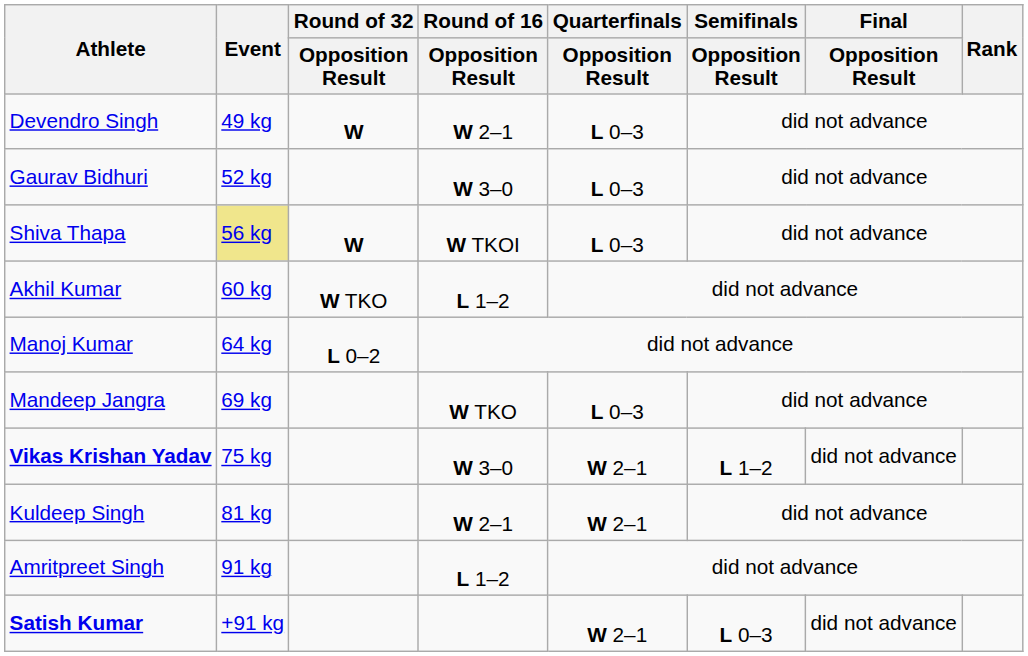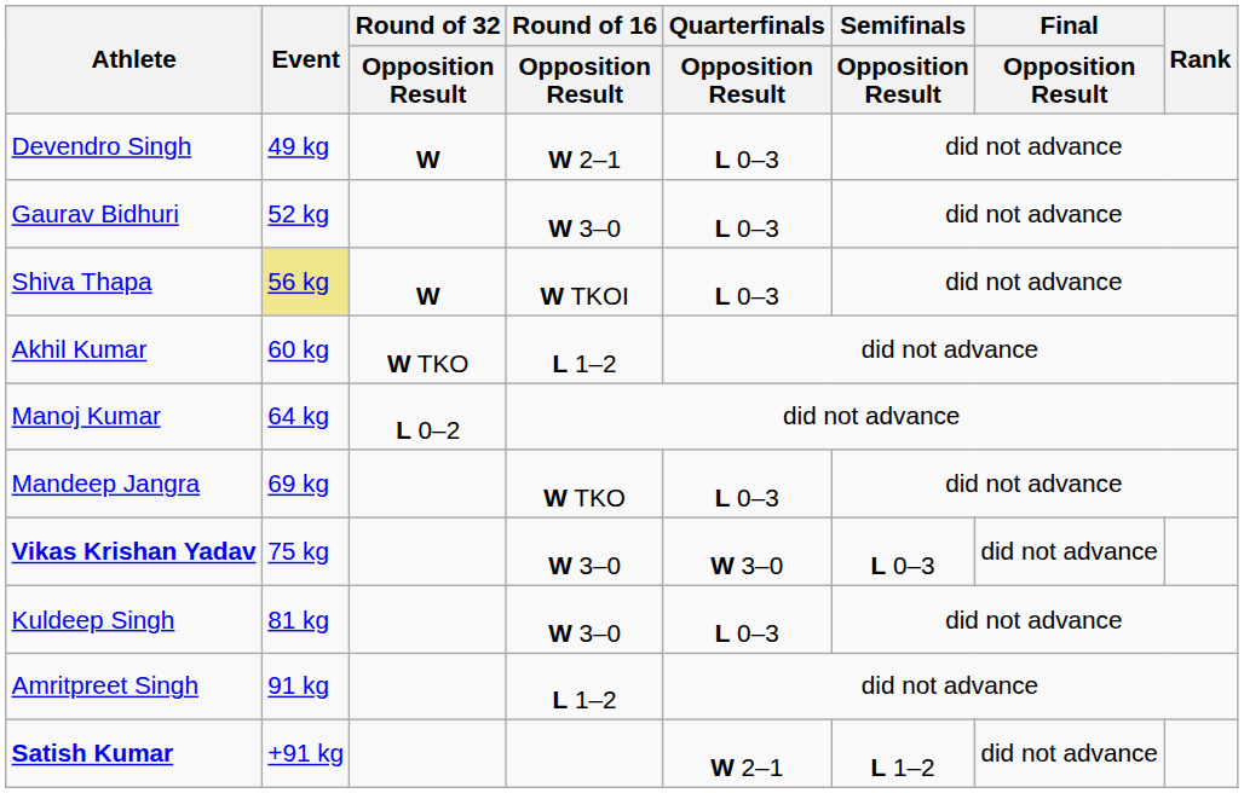 <table class="wikitable" style="text-align:center; font-size:90%">
 <tr>
 <th rowspan=2>Athlete</th>
 <th rowspan=2>Event</th>
 <th>Round of 32</th>
 <th>Round of 16</th>
 <th>Quarterfinals</th>
 <th>Semifinals</th>
 <th>Final</th>
 <th rowspan=2>Rank</th>
 </tr>
 <tr>
 <th>Opposition<br>Result</th>
 <th>Opposition<br>Result</th>
 <th>Opposition<br>Result</th>
 <th>Opposition<br>Result</th>
 <th>Opposition<br>Result</th>
 </tr>
 <tr>
 <td align=left><a href='#'>Devendro Singh</a></td>
 <td align=left><a href='#'>49 kg</a></td>
 <td><br><strong>W</strong> </td>
 <td><br><strong>W</strong> 2–1</td>
 <td><br><strong>L</strong> 0–3</td>
 <td colspan=3>did not advance</td>
 </tr>
 <tr>
 <td align=left><a href='#'>Gaurav Bidhuri</a></td>
 <td align=left><a href='#'>52 kg</a></td>
 <td></td>
 <td><br><strong>W</strong> 3–0</td>
 <td><br><strong>L</strong> 0–3</td>
 <td colspan=3>did not advance</td>
 </tr>
 <tr>
 <td align=left><a href='#'>Shiva Thapa</a></td>
 <td align=left style="background: khaki;"><a href='#'>56 kg</a></td>
 <td><br><strong>W</strong> </td>
 <td><br><strong>W</strong> TKOI</td>
 <td><br><strong>L</strong> 0–3</td>
 <td colspan=3>did not advance</td>
 </tr>
 <tr>
 <td align=left><a href='#'>Akhil Kumar</a></td>
 <td align=left><a href='#'>60 kg</a></td>
 <td><br><strong>W</strong> TKO</td>
 <td><br><strong>L</strong> 1–2</td>
 <td colspan=4>did not advance</td>
 </tr>
 <tr>
 <td align=left><a href='#'>Manoj Kumar</a></td>
 <td align=left><a href='#'>64 kg</a></td>
 <td><br><strong>L</strong> 0–2</td>
 <td colspan=5>did not advance</td>
 </tr>
 <tr>
 <td align=left><a href='#'>Mandeep Jangra</a></td>
 <td align=left><a href='#'>69 kg</a></td>
 <td></td>
 <td><br><strong>W</strong> TKO</td>
 <td><br><strong>L</strong> 0–3</td>
 <td colspan=3>did not advance</td>
 </tr>
 <tr>
 <td align=left><strong><a href='#'>Vikas Krishan Yadav</a></strong></td>
 <td align=left><a href='#'>75 kg</a></td>
 <td></td>
 <td><br><strong>W</strong> 3–0</td>
-<td><br><strong>W</strong> 2–1</td>
-<td><br><strong>L</strong> 1–2</td>
+<td><br><strong>W</strong> 3–0</td>
+<td><br><strong>L</strong> 0–3</td>
 <td>did not advance</td>
 <td></td>
 </tr>
 <tr>
 <td align=left><a href='#'>Kuldeep Singh</a></td>
 <td align=left><a href='#'>81 kg</a></td>
 <td></td>
-<td><br><strong>W</strong> 2–1</td>
-<td><br><strong>W</strong> 2–1</td>
+<td><br><strong>W</strong> 3–0</td>
+<td><br><strong>L</strong> 0–3</td>
 <td colspan=3>did not advance</td>
 </tr>
 <tr>
 <td align=left><a href='#'>Amritpreet Singh</a></td>
 <td align=left><a href='#'>91 kg</a></td>
 <td></td>
 <td><br><strong>L</strong> 1–2</td>
 <td colspan=4>did not advance</td>
 </tr>
 <tr>
 <td align=left><strong><a href='#'>Satish Kumar</a></strong></td>
 <td align=left><a href='#'>+91 kg</a></td>
 <td></td>
 <td></td>
 <td><br><strong>W</strong> 2–1</td>
-<td><br><strong>L</strong> 0–3</td>
+<td><br><strong>L</strong> 1–2</td>
 <td>did not advance</td>
 <td></td>
 </tr>
 </table>
